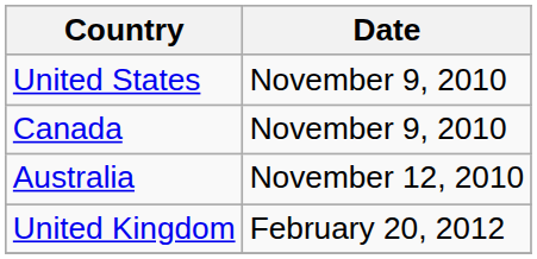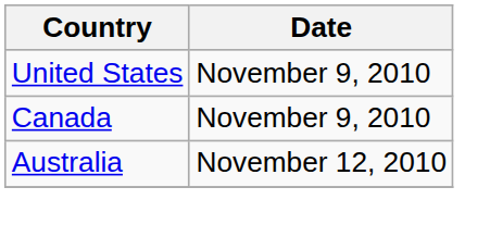 <table class="wikitable">
 <tr>
 <th scope="col">Country</th>
 <th scope="col">Date</th>
 </tr>
 <tr>
 <td><a href='#'>United States</a></td>
 <td>November 9, 2010</td>
 </tr>
 <tr>
 <td><a href='#'>Canada</a></td>
 <td>November 9, 2010</td>
 </tr>
 <tr>
 <td><a href='#'>Australia</a></td>
 <td>November 12, 2010</td>
 </tr>
 <tr>
-<td><a href='#'>United Kingdom</a></td>
-<td>February 20, 2012</td>
-</tr>
-<tr>
 </tr>
 </table>
